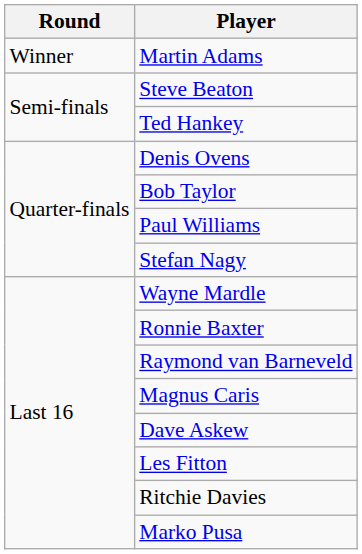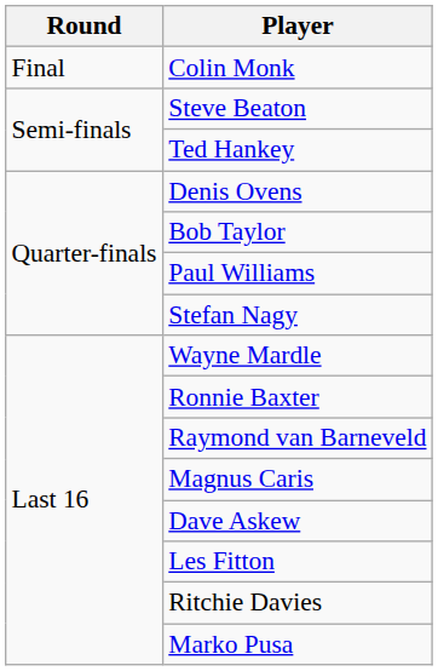 <table class="wikitable">
 <tr>
 <th>Round</th>
 <th>Player</th>
 </tr>
 <tr>
-<td rowspan="1">Winner</td>
-<td> <a href='#'>Martin Adams</a></td>
+<td rowspan="1">Final</td>
+<td> <a href='#'>Colin Monk</a></td>
 </tr>
 <tr>
 <td rowspan="2">Semi-finals</td>
 <td> <a href='#'>Steve Beaton</a></td>
 </tr>
 <tr>
 <td> <a href='#'>Ted Hankey</a></td>
 </tr>
 <tr>
 <td rowspan="4">Quarter-finals</td>
 <td> <a href='#'>Denis Ovens</a></td>
 </tr>
 <tr>
 <td> <a href='#'>Bob Taylor</a></td>
 </tr>
 <tr>
 <td> <a href='#'>Paul Williams</a></td>
 </tr>
 <tr>
 <td> <a href='#'>Stefan Nagy</a></td>
 </tr>
 <tr>
 <td rowspan=8>Last 16</td>
 <td> <a href='#'>Wayne Mardle</a></td>
 </tr>
 <tr>
 <td> <a href='#'>Ronnie Baxter</a></td>
 </tr>
 <tr>
 <td> <a href='#'>Raymond van Barneveld</a></td>
 </tr>
 <tr>
 <td> <a href='#'>Magnus Caris</a></td>
 </tr>
 <tr>
 <td> <a href='#'>Dave Askew</a></td>
 </tr>
 <tr>
 <td> <a href='#'>Les Fitton</a></td>
 </tr>
 <tr>
 <td> Ritchie Davies</td>
 </tr>
 <tr>
 <td> <a href='#'>Marko Pusa</a></td>
 </tr>
 </table>
